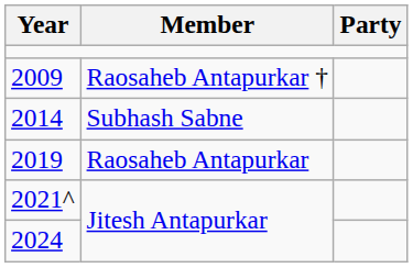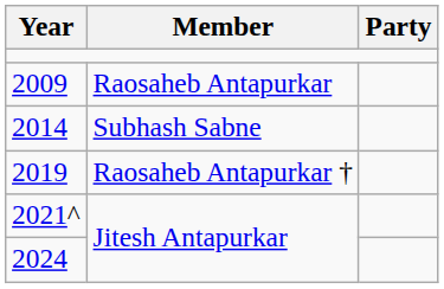 <table class="wikitable">
 <tr>
 <th>Year</th>
 <th>Member</th>
 <th colspan="2">Party</th>
 </tr>
 <tr>
 <td colspan="4"></td>
 </tr>
 <tr>
 <td><a href='#'>2009</a></td>
-<td><a href='#'>Raosaheb Antapurkar</a> †</td>
+<td><a href='#'>Raosaheb Antapurkar</a></td>
 <td></td>
 </tr>
 <tr>
 <td><a href='#'>2014</a></td>
 <td><a href='#'>Subhash Sabne</a></td>
 <td></td>
 </tr>
 <tr>
 <td><a href='#'>2019</a></td>
-<td><a href='#'>Raosaheb Antapurkar</a></td>
+<td><a href='#'>Raosaheb Antapurkar</a> †</td>
 <td></td>
 </tr>
 <tr>
 <td><a href='#'>2021</a>^</td>
 <td rowspan="2"><a href='#'>Jitesh Antapurkar</a></td>
 </tr>
 <tr>
 <td><a href='#'>2024</a></td>
 <td></td>
 </tr>
 </table>
